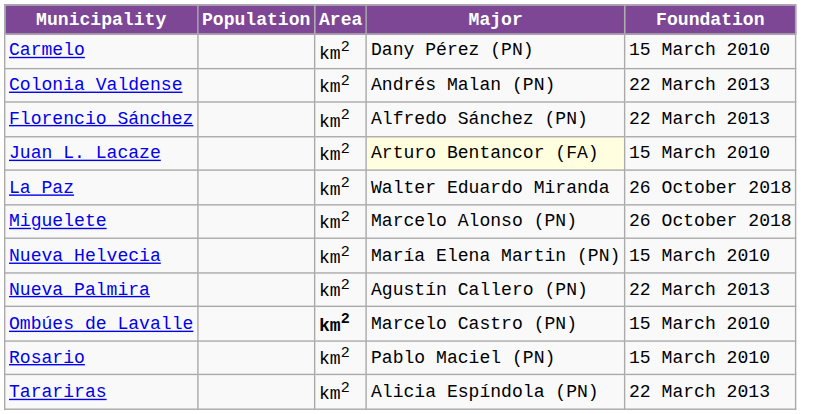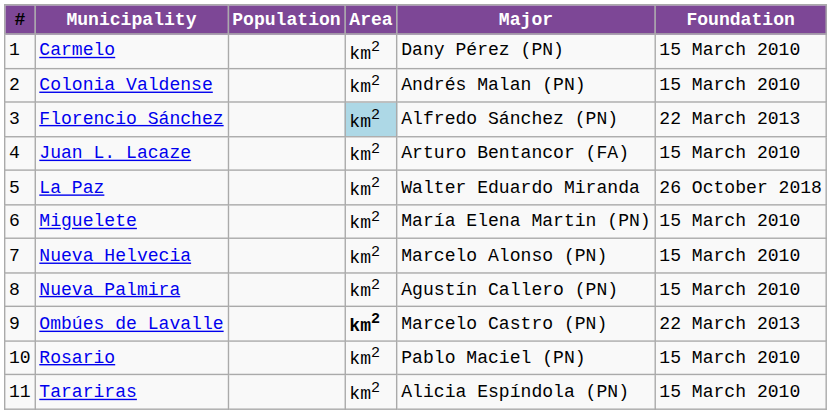 <table class="wikitable sortable defaultleft col1center col3right col4right">
 <tr>
+<th style="background-color:#7d4796" scope=col>#</th>
 <th style="color:white;background-color:#7d4796;text-align:center">Municipality</th>
 <th style="color:white;background-color:#7d4796;text-align:center">Population</th>
 <th style="color:white;background-color:#7d4796;text-align:center">Area</th>
 <th style="color:white;background-color:#7d4796;text-align:center">Major </th>
 <th style="color:white;background-color:#7d4796;text-align:center">Foundation</th>
 </tr>
 <tr>
+<td>1</td>
 <td><a href='#'>Carmelo</a></td>
 <td></td>
 <td> km<sup>2</sup></td>
 <td>Dany Pérez (PN)</td>
 <td>15 March 2010</td>
 </tr>
 <tr>
+<td>2</td>
 <td><a href='#'>Colonia Valdense</a></td>
 <td></td>
 <td> km<sup>2</sup></td>
 <td>Andrés Malan (PN)</td>
-<td>22 March 2013</td>
+<td>15 March 2010</td>
 </tr>
 <tr>
+<td>3</td>
 <td><a href='#'>Florencio Sánchez</a></td>
 <td></td>
-<td> km<sup>2</sup></td>
+<td style="background: lightblue;"> km<sup>2</sup></td>
 <td>Alfredo Sánchez (PN)</td>
 <td>22 March 2013</td>
 </tr>
 <tr>
+<td>4</td>
 <td><a href='#'>Juan L. Lacaze</a></td>
 <td></td>
 <td> km<sup>2</sup></td>
-<td style="background: lightyellow;">Arturo Bentancor (FA)</td>
+<td>Arturo Bentancor (FA)</td>
 <td>15 March 2010</td>
 </tr>
 <tr>
+<td>5</td>
 <td><a href='#'>La Paz</a></td>
 <td></td>
 <td> km<sup>2</sup></td>
 <td>Walter Eduardo Miranda</td>
 <td>26 October 2018</td>
 </tr>
 <tr>
+<td>6</td>
 <td><a href='#'>Miguelete</a></td>
-<td></td>
-<td> km<sup>2</sup></td>
-<td>Marcelo Alonso (PN)</td>
-<td>26 October 2018</td>
-</tr>
-<tr>
-<td><a href='#'>Nueva Helvecia</a></td>
 <td></td>
 <td> km<sup>2</sup></td>
 <td>María Elena Martin (PN)</td>
 <td>15 March 2010</td>
 </tr>
 <tr>
+<td>7</td>
+<td><a href='#'>Nueva Helvecia</a></td>
+<td></td>
+<td> km<sup>2</sup></td>
+<td>Marcelo Alonso (PN)</td>
+<td>15 March 2010</td>
+</tr>
+<tr>
+<td>8</td>
 <td><a href='#'>Nueva Palmira</a></td>
 <td></td>
 <td> km<sup>2</sup></td>
 <td>Agustín Callero (PN)</td>
-<td>22 March 2013</td>
+<td>15 March 2010</td>
 </tr>
 <tr>
+<td>9</td>
 <td><a href='#'>Ombúes de Lavalle</a></td>
 <td></td>
 <td><strong> km<sup>2</sup></strong></td>
 <td>Marcelo Castro (PN)</td>
-<td>15 March 2010</td>
+<td>22 March 2013</td>
 </tr>
 <tr>
+<td>10</td>
 <td><a href='#'>Rosario</a></td>
 <td></td>
 <td> km<sup>2</sup></td>
 <td>Pablo Maciel (PN)</td>
 <td>15 March 2010</td>
 </tr>
 <tr>
+<td>11</td>
 <td><a href='#'>Tarariras</a></td>
 <td></td>
 <td> km<sup>2</sup></td>
 <td>Alicia Espíndola (PN)</td>
-<td>22 March 2013</td>
+<td>15 March 2010</td>
 </tr>
 </table>
